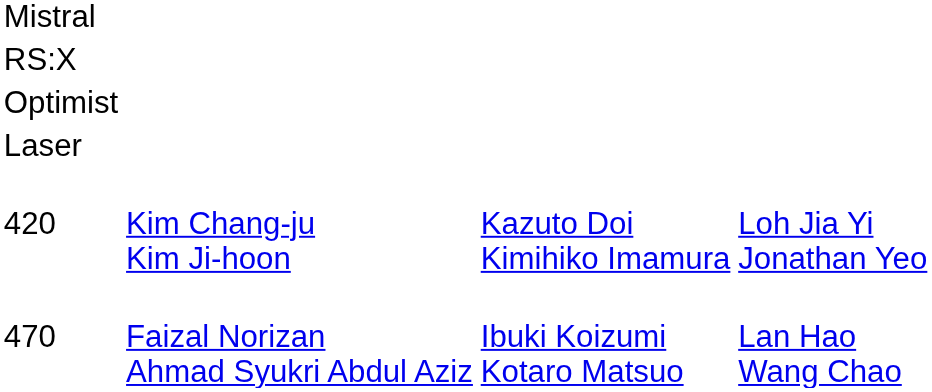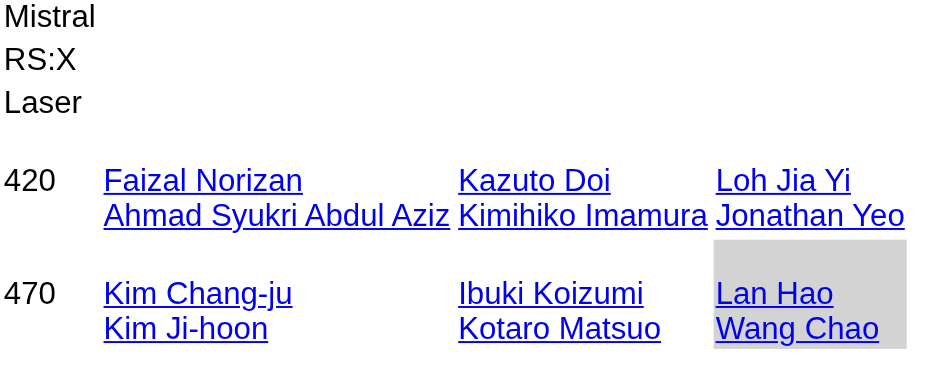 <table>
 <tr>
 <td>Mistral<br></td>
 <td></td>
 <td></td>
 <td></td>
 </tr>
 <tr>
 <td>RS:X<br></td>
 <td></td>
 <td></td>
 <td></td>
 </tr>
 <tr>
-<td>Optimist<br></td>
-<td></td>
-<td></td>
-<td></td>
-</tr>
-<tr>
 <td>Laser<br></td>
 <td></td>
 <td></td>
 <td></td>
 </tr>
 <tr>
 <td>420<br></td>
-<td><br><a href='#'>Kim Chang-ju</a><br><a href='#'>Kim Ji-hoon</a></td>
+<td><br><a href='#'>Faizal Norizan</a><br><a href='#'>Ahmad Syukri Abdul Aziz</a></td>
 <td><br><a href='#'>Kazuto Doi</a><br><a href='#'>Kimihiko Imamura</a></td>
 <td><br><a href='#'>Loh Jia Yi</a><br><a href='#'>Jonathan Yeo</a></td>
 </tr>
 <tr>
 <td>470<br></td>
-<td><br><a href='#'>Faizal Norizan</a><br><a href='#'>Ahmad Syukri Abdul Aziz</a></td>
+<td><br><a href='#'>Kim Chang-ju</a><br><a href='#'>Kim Ji-hoon</a></td>
 <td><br><a href='#'>Ibuki Koizumi</a><br><a href='#'>Kotaro Matsuo</a></td>
-<td><br><a href='#'>Lan Hao</a><br><a href='#'>Wang Chao</a></td>
+<td style="background: lightgrey;"><br><a href='#'>Lan Hao</a><br><a href='#'>Wang Chao</a></td>
 </tr>
 </table>
